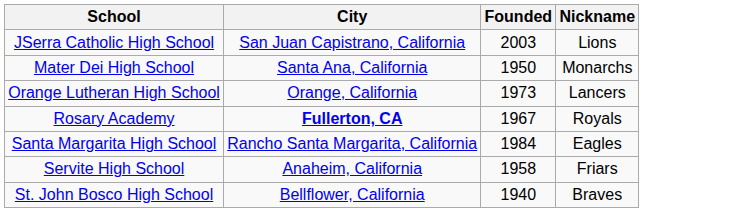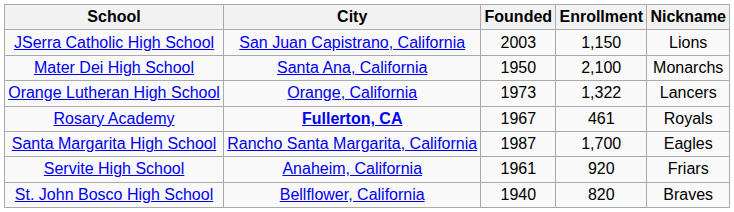 <table class="wikitable" style="text-align:center;">
 <tr>
 <th>School</th>
 <th>City</th>
 <th>Founded</th>
+<th>Enrollment</th>
 <th>Nickname</th>
 </tr>
 <tr>
 <td><a href='#'>JSerra Catholic High School</a></td>
 <td><a href='#'>San Juan Capistrano, California</a></td>
 <td>2003</td>
+<td>1,150</td>
 <td>Lions</td>
 </tr>
 <tr>
 <td><a href='#'>Mater Dei High School</a></td>
 <td><a href='#'>Santa Ana, California</a></td>
 <td>1950</td>
+<td>2,100</td>
 <td>Monarchs</td>
 </tr>
 <tr>
 <td><a href='#'>Orange Lutheran High School</a></td>
 <td><a href='#'>Orange, California</a></td>
 <td>1973</td>
+<td>1,322</td>
 <td>Lancers</td>
 </tr>
 <tr>
 <td><a href='#'>Rosary Academy</a></td>
 <td><strong><a href='#'>Fullerton, CA</a></strong></td>
 <td>1967</td>
+<td>461</td>
 <td>Royals</td>
 </tr>
 <tr>
 <td><a href='#'>Santa Margarita High School</a></td>
 <td><a href='#'>Rancho Santa Margarita, California</a></td>
-<td>1984</td>
+<td>1987</td>
+<td>1,700</td>
 <td>Eagles</td>
 </tr>
 <tr>
 <td><a href='#'>Servite High School</a></td>
 <td><a href='#'>Anaheim, California</a></td>
-<td>1958</td>
+<td>1961</td>
+<td>920</td>
 <td>Friars</td>
 </tr>
 <tr>
 <td><a href='#'>St. John Bosco High School</a></td>
 <td><a href='#'>Bellflower, California</a></td>
 <td>1940</td>
+<td>820</td>
 <td>Braves</td>
 </tr>
 </table>
